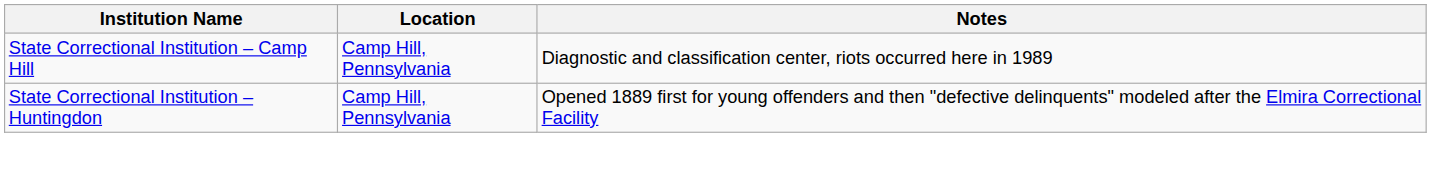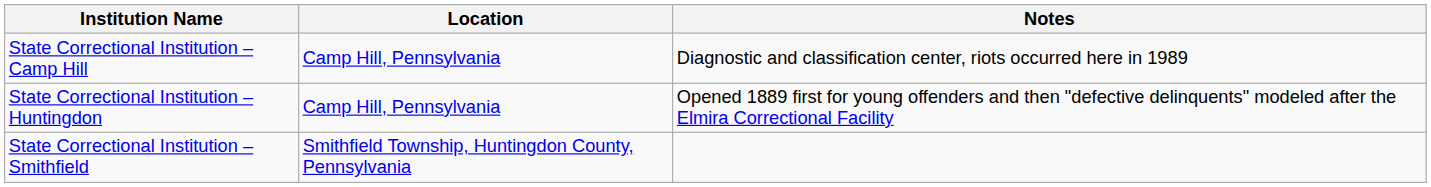 <table class="wikitable">
 <tr>
 <th>Institution Name</th>
 <th>Location</th>
 <th>Notes</th>
 </tr>
 <tr>
 <td><a href='#'>State Correctional Institution – Camp Hill</a></td>
 <td><a href='#'>Camp Hill, Pennsylvania</a></td>
 <td>Diagnostic and classification center, riots occurred here in 1989</td>
 </tr>
 <tr>
 <td><a href='#'>State Correctional Institution – Huntingdon</a></td>
 <td><a href='#'>Camp Hill, Pennsylvania</a></td>
 <td>Opened 1889 first for young offenders and then "defective delinquents" modeled after the <a href='#'>Elmira Correctional Facility</a></td>
 </tr>
+<tr>
+<td><a href='#'>State Correctional Institution – Smithfield</a></td>
+<td><a href='#'>Smithfield Township, Huntingdon County, Pennsylvania</a></td>
+<td></td>
+</tr>
 </table>
